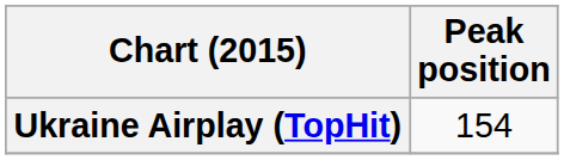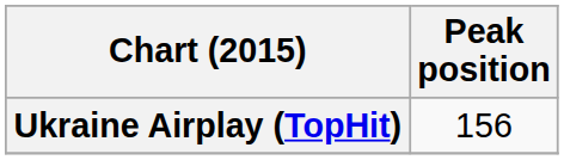 <table class="wikitable plainrowheaders" style="text-align:center">
 <tr>
 <th scope="col">Chart (2015)</th>
 <th scope="col">Peak<br>position</th>
 </tr>
 <tr>
 <th scope="row">Ukraine Airplay (<a href='#'>TopHit</a>)</th>
-<td>154</td>
+<td>156</td>
 </tr>
 <tr>
 </tr>
 </table>
